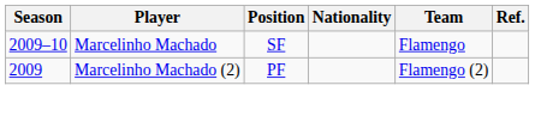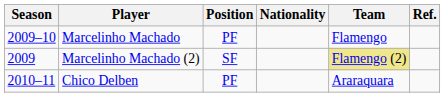 <table class="wikitable sortable">
 <tr>
 <th scope="col">Season</th>
 <th scope="col">Player</th>
 <th scope="col">Position</th>
 <th scope="col">Nationality</th>
 <th scope="col">Team</th>
 <th scope="col">Ref.</th>
 </tr>
 <tr>
 <td><a href='#'>2009–10</a></td>
 <td><a href='#'>Marcelinho Machado</a></td>
-<td style="text-align:center;"><a href='#'>SF</a></td>
+<td style="text-align:center;"><a href='#'>PF</a></td>
 <td></td>
 <td><a href='#'>Flamengo</a></td>
 <td></td>
 </tr>
 <tr>
 <td><a href='#'>2009</a></td>
 <td><a href='#'>Marcelinho Machado</a> (2)</td>
+<td style="text-align:center;"><a href='#'>SF</a></td>
+<td></td>
+<td style="background: khaki;"><a href='#'>Flamengo</a> (2)</td>
+<td></td>
+</tr>
+<tr>
+<td><a href='#'>2010–11</a></td>
+<td><a href='#'>Chico Delben</a></td>
 <td style="text-align:center;"><a href='#'>PF</a></td>
 <td></td>
-<td><a href='#'>Flamengo</a> (2)</td>
+<td><a href='#'>Araraquara</a></td>
 <td></td>
 </tr>
 </table>
